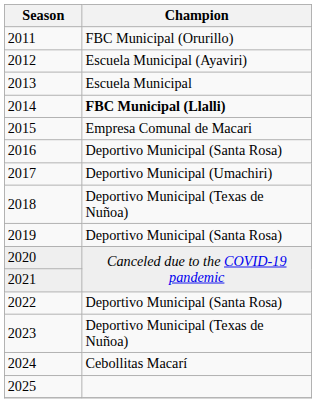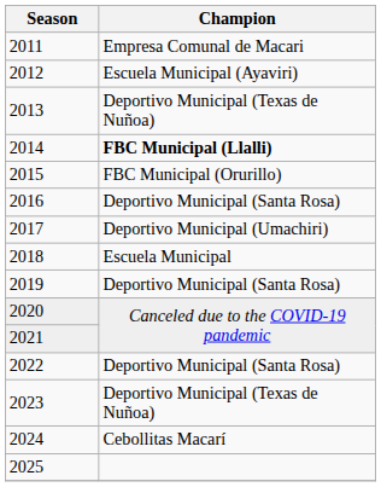 <table class="wikitable sortable">
 <tr>
 <th width=80px>Season</th>
 <th width=250px>Champion</th>
 </tr>
 <tr>
 <td>2011</td>
-<td>FBC Municipal (Orurillo)</td>
+<td>Empresa Comunal de Macari</td>
 </tr>
 <tr>
 <td>2012</td>
 <td>Escuela Municipal (Ayaviri)</td>
 </tr>
 <tr>
 <td>2013</td>
-<td>Escuela Municipal</td>
+<td>Deportivo Municipal (Texas de Nuñoa)</td>
 </tr>
 <tr>
 <td>2014</td>
 <td><strong>FBC Municipal (Llalli)</strong></td>
 </tr>
 <tr>
 <td>2015</td>
-<td>Empresa Comunal de Macari</td>
+<td>FBC Municipal (Orurillo)</td>
 </tr>
 <tr>
 <td>2016</td>
 <td>Deportivo Municipal (Santa Rosa)</td>
 </tr>
 <tr>
 <td>2017</td>
 <td>Deportivo Municipal (Umachiri)</td>
 </tr>
 <tr>
 <td>2018</td>
-<td>Deportivo Municipal (Texas de Nuñoa)</td>
+<td>Escuela Municipal</td>
 </tr>
 <tr>
 <td>2019</td>
 <td>Deportivo Municipal (Santa Rosa)</td>
 </tr>
 <tr bgcolor=#efefef>
 <td>2020</td>
 <td rowspan=2 colspan="1" align=center><em>Canceled due to the <a href='#'>COVID-19 pandemic</a></em></td>
 </tr>
 <tr bgcolor=#efefef>
 <td>2021</td>
 </tr>
 <tr>
 <td>2022</td>
 <td>Deportivo Municipal (Santa Rosa)</td>
 </tr>
 <tr>
 <td>2023</td>
 <td>Deportivo Municipal (Texas de Nuñoa)</td>
 </tr>
 <tr>
 <td>2024</td>
 <td>Cebollitas Macarí</td>
 </tr>
 <tr>
 <td>2025</td>
 <td></td>
 </tr>
 <tr>
 </tr>
 </table>
